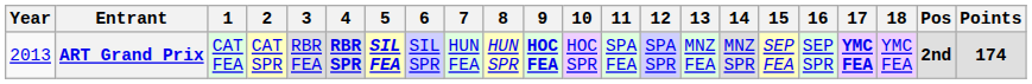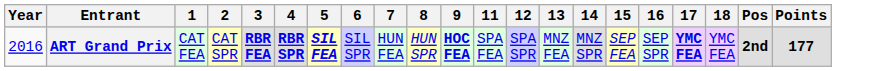 <table class="wikitable" style="text-align:center; font-size:85%">
 <tr>
 <th>Year</th>
 <th>Entrant</th>
 <th>1</th>
 <th>2</th>
 <th>3</th>
 <th>4</th>
 <th>5</th>
 <th>6</th>
 <th>7</th>
 <th>8</th>
 <th>9</th>
-<th>10</th>
 <th>11</th>
 <th>12</th>
 <th>13</th>
 <th>14</th>
 <th>15</th>
 <th>16</th>
 <th>17</th>
 <th>18</th>
 <th>Pos</th>
 <th>Points</th>
 </tr>
 <tr>
-<td id=2016R><a href='#'>2013</a></td>
+<td id=2016R><a href='#'>2016</a></td>
 <th nowrap><a href='#'>ART Grand Prix</a></th>
 <td style="background:#DFFFDF;"><a href='#'>CAT<br>FEA</a><br></td>
 <td style="background:#FFFFBF;"><a href='#'>CAT<br>SPR</a><br></td>
-<td style="background:#DFDFDF;"><a href='#'>RBR<br>FEA</a><br></td>
+<td style="background:#DFDFDF;"><strong><a href='#'>RBR<br>FEA</a><br></strong></td>
 <td style="background:#DFDFDF;"><strong><a href='#'>RBR<br>SPR</a><br></strong></td>
 <td style="background:#FFFFBF;"><strong><em><a href='#'>SIL<br>FEA</a></em></strong><br></td>
 <td style="background:#CFCFFF;"><a href='#'>SIL<br>SPR</a><br></td>
 <td style="background:#DFFFDF;"><a href='#'>HUN<br>FEA</a><br></td>
 <td style="background:#FFFFBF;"><em><a href='#'>HUN<br>SPR</a></em><br></td>
 <td style="background:#DFFFDF;"><strong><a href='#'>HOC<br>FEA</a></strong><br></td>
-<td style="background:#EFCFFF;"><a href='#'>HOC<br>SPR</a><br></td>
 <td style="background:#DFFFDF;"><a href='#'>SPA<br>FEA</a><br></td>
 <td style="background:#CFCFFF;"><a href='#'>SPA<br>SPR</a><br></td>
 <td style="background:#DFFFDF;"><a href='#'>MNZ<br>FEA</a><br></td>
 <td style="background:#DFDFDF;"><a href='#'>MNZ<br>SPR</a><br></td>
 <td style="background:#FFFFBF;"><em><a href='#'>SEP<br>FEA</a></em><br></td>
 <td style="background:#DFFFDF;"><a href='#'>SEP<br>SPR</a><br></td>
 <td style="background:#EFCFFF;"><strong><a href='#'>YMC<br>FEA</a></strong><br></td>
 <td style="background:#EFCFFF;"><a href='#'>YMC<br>FEA</a><br></td>
 <th style="background:#DFDFDF;">2nd</th>
-<th style="background:#DFDFDF;">174</th>
+<th style="background:#DFDFDF;">177</th>
 </tr>
 </table>
